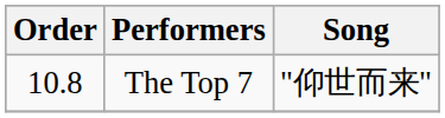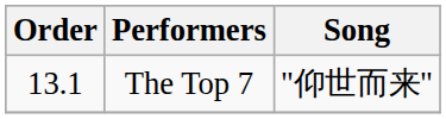 <table class="wikitable" style="text-align:center;">
 <tr>
 <th>Order</th>
 <th>Performers</th>
 <th>Song</th>
 </tr>
 <tr>
-<td>10.8</td>
+<td>13.1</td>
 <td>The Top 7</td>
 <td>"仰世而来"</td>
 </tr>
 <tr>
 </tr>
 </table>
